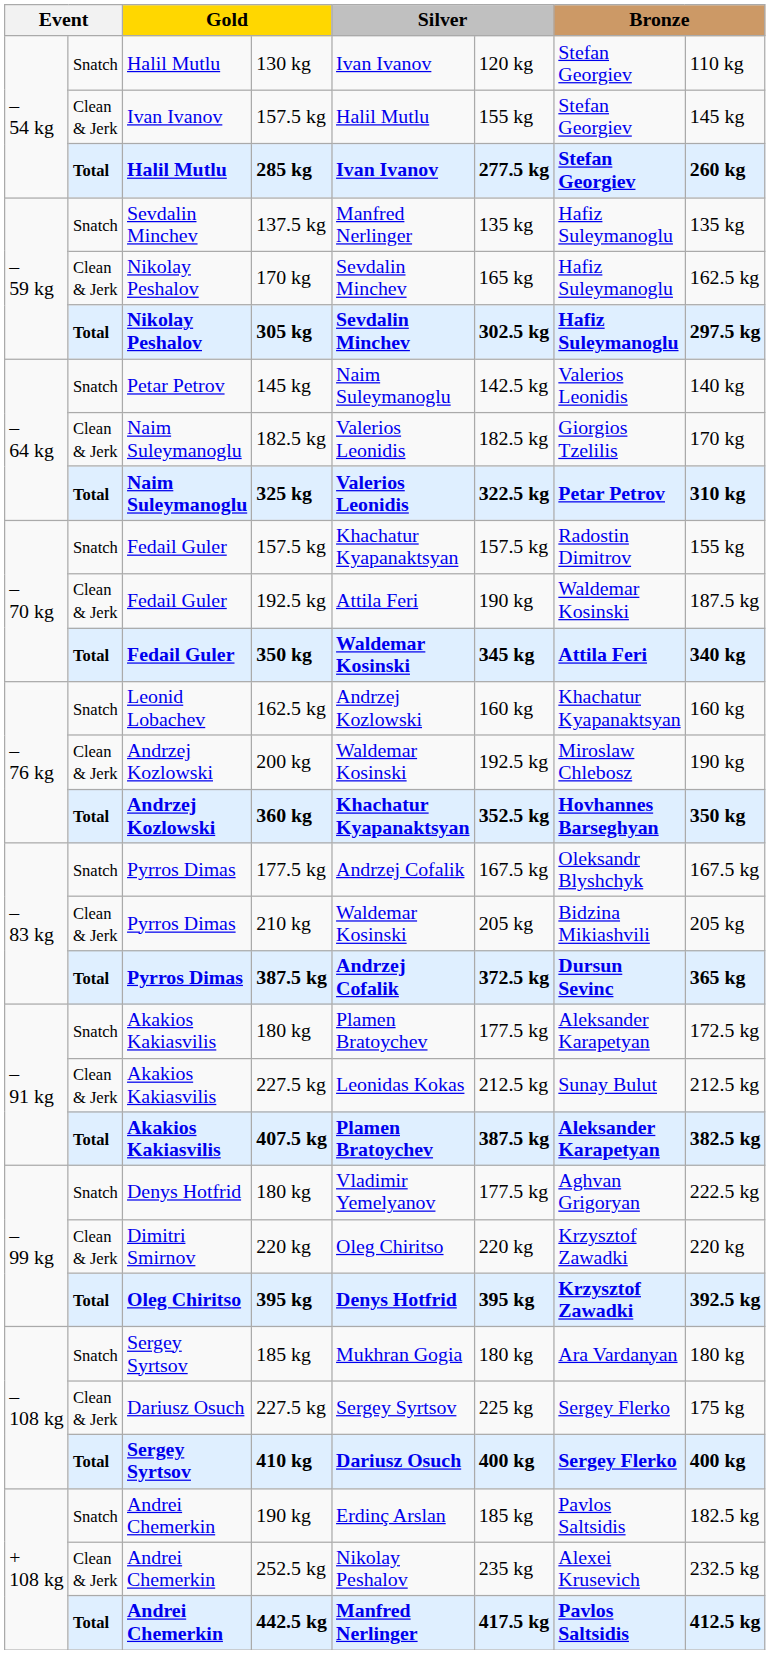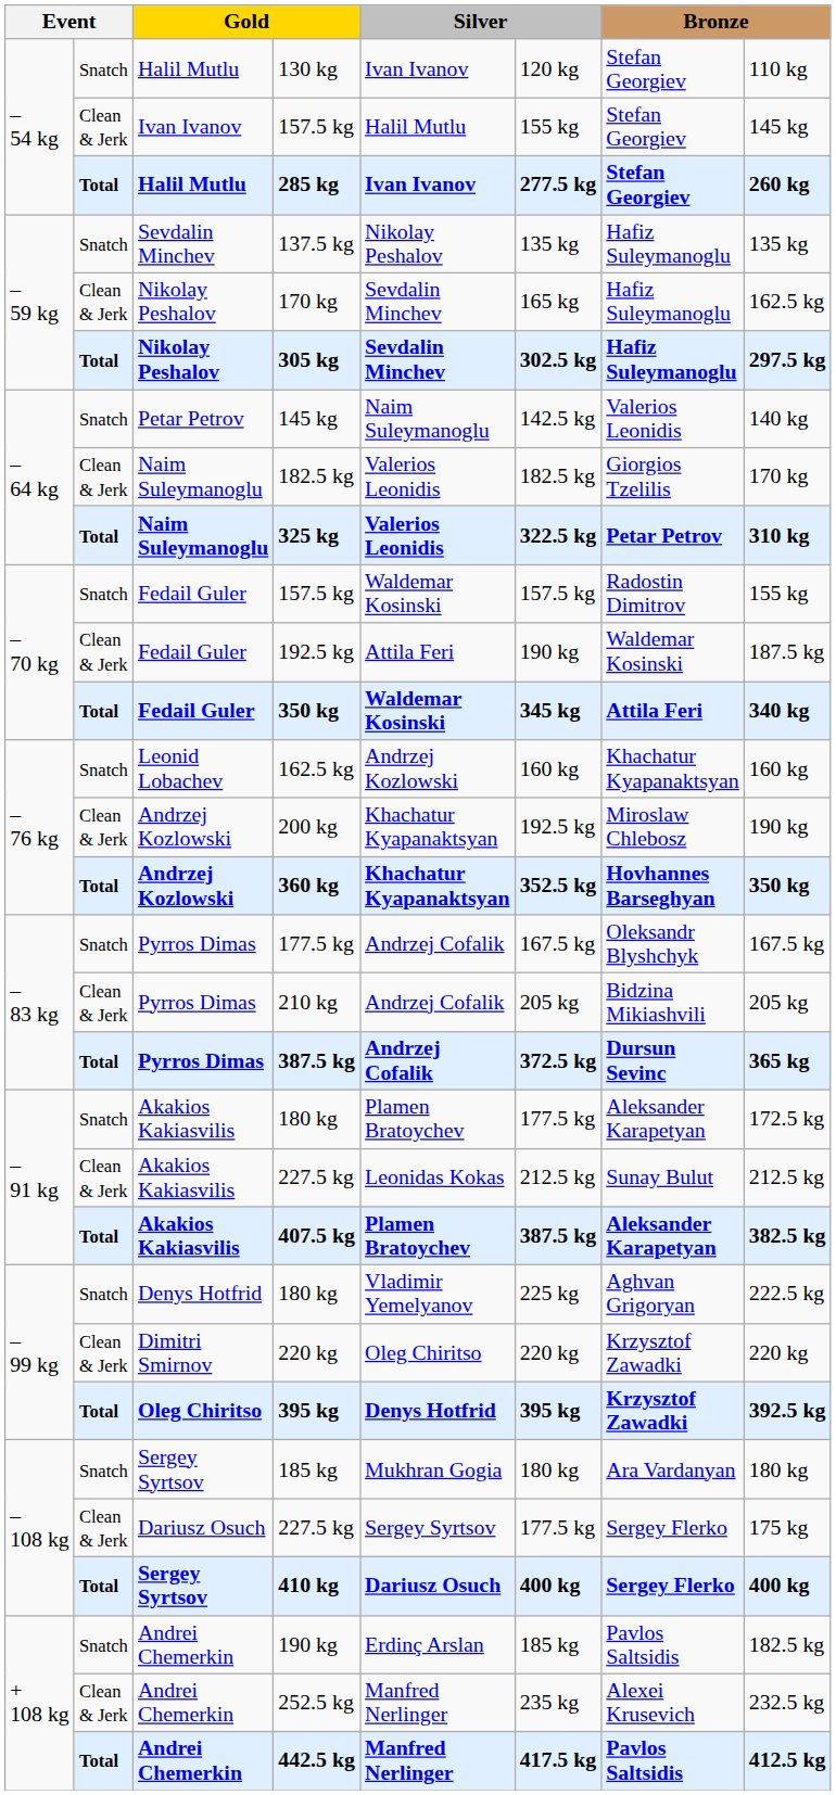 <table class="wikitable">
 <tr>
 <th colspan="2" width="80">Event</th>
 <th colspan="2" style="background:gold; width:250px;">Gold</th>
 <th colspan="2" style="background:silver; width:250px;">Silver</th>
 <th colspan="2" style="background:#c96; width:250px;">Bronze</th>
 </tr>
 <tr>
 <td rowspan=3>– 54 kg<br></td>
 <td><small>Snatch</small></td>
 <td> <a href='#'>Halil Mutlu</a></td>
 <td>130 kg</td>
 <td> <a href='#'>Ivan Ivanov</a></td>
 <td>120 kg</td>
 <td> <a href='#'>Stefan Georgiev</a></td>
 <td>110 kg</td>
 </tr>
 <tr>
 <td><small>Clean & Jerk</small></td>
 <td> <a href='#'>Ivan Ivanov</a></td>
 <td>157.5 kg</td>
 <td> <a href='#'>Halil Mutlu</a></td>
 <td>155 kg</td>
 <td> <a href='#'>Stefan Georgiev</a></td>
 <td>145 kg</td>
 </tr>
 <tr bgcolor=#dfefff>
 <td><small><strong>Total</strong></small></td>
 <td> <strong><a href='#'>Halil Mutlu</a></strong></td>
 <td><strong>285 kg</strong></td>
 <td> <strong><a href='#'>Ivan Ivanov</a></strong></td>
 <td><strong>277.5 kg</strong></td>
 <td> <strong><a href='#'>Stefan Georgiev</a></strong></td>
 <td><strong>260 kg</strong></td>
 </tr>
 <tr>
 <td rowspan=3>– 59 kg<br></td>
 <td><small>Snatch</small></td>
 <td> <a href='#'>Sevdalin Minchev</a></td>
 <td>137.5 kg</td>
-<td> <a href='#'>Manfred Nerlinger</a></td>
+<td> <a href='#'>Nikolay Peshalov</a></td>
 <td>135 kg</td>
 <td> <a href='#'>Hafiz Suleymanoglu</a></td>
 <td>135 kg</td>
 </tr>
 <tr>
 <td><small>Clean & Jerk</small></td>
 <td> <a href='#'>Nikolay Peshalov</a></td>
 <td>170 kg</td>
 <td> <a href='#'>Sevdalin Minchev</a></td>
 <td>165 kg</td>
 <td> <a href='#'>Hafiz Suleymanoglu</a></td>
 <td>162.5 kg</td>
 </tr>
 <tr bgcolor=#dfefff>
 <td><small><strong>Total</strong></small></td>
 <td> <strong><a href='#'>Nikolay Peshalov</a></strong></td>
 <td><strong>305 kg</strong></td>
 <td> <strong><a href='#'>Sevdalin Minchev</a></strong></td>
 <td><strong>302.5 kg</strong></td>
 <td> <strong><a href='#'>Hafiz Suleymanoglu</a></strong></td>
 <td><strong>297.5 kg</strong></td>
 </tr>
 <tr>
 <td rowspan=3>– 64 kg<br></td>
 <td><small>Snatch</small></td>
 <td> <a href='#'>Petar Petrov</a></td>
 <td>145 kg</td>
 <td> <a href='#'>Naim Suleymanoglu</a></td>
 <td>142.5 kg</td>
 <td> <a href='#'>Valerios Leonidis</a></td>
 <td>140 kg</td>
 </tr>
 <tr>
 <td><small>Clean & Jerk</small></td>
 <td> <a href='#'>Naim Suleymanoglu</a></td>
 <td>182.5 kg</td>
 <td> <a href='#'>Valerios Leonidis</a></td>
 <td>182.5 kg</td>
 <td> <a href='#'>Giorgios Tzelilis</a></td>
 <td>170 kg</td>
 </tr>
 <tr bgcolor=#dfefff>
 <td><small><strong>Total</strong></small></td>
 <td> <strong><a href='#'>Naim Suleymanoglu</a></strong></td>
 <td><strong>325 kg</strong></td>
 <td> <strong><a href='#'>Valerios Leonidis</a></strong></td>
 <td><strong>322.5 kg</strong></td>
 <td> <strong><a href='#'>Petar Petrov</a></strong></td>
 <td><strong>310 kg</strong></td>
 </tr>
 <tr>
 <td rowspan=3>– 70 kg<br></td>
 <td><small>Snatch</small></td>
 <td> <a href='#'>Fedail Guler</a></td>
 <td>157.5 kg</td>
-<td> <a href='#'>Khachatur Kyapanaktsyan</a></td>
+<td> <a href='#'>Waldemar Kosinski</a></td>
 <td>157.5 kg</td>
 <td> <a href='#'>Radostin Dimitrov</a></td>
 <td>155 kg</td>
 </tr>
 <tr>
 <td><small>Clean & Jerk</small></td>
 <td> <a href='#'>Fedail Guler</a></td>
 <td>192.5 kg</td>
 <td> <a href='#'>Attila Feri</a></td>
 <td>190 kg</td>
 <td> <a href='#'>Waldemar Kosinski</a></td>
 <td>187.5 kg</td>
 </tr>
 <tr bgcolor=#dfefff>
 <td><small><strong>Total</strong></small></td>
 <td> <strong><a href='#'>Fedail Guler</a></strong></td>
 <td><strong>350 kg</strong></td>
 <td> <strong><a href='#'>Waldemar Kosinski</a></strong></td>
 <td><strong>345 kg</strong></td>
 <td> <strong><a href='#'>Attila Feri</a></strong></td>
 <td><strong>340 kg</strong></td>
 </tr>
 <tr>
 <td rowspan=3>– 76 kg<br></td>
 <td><small>Snatch</small></td>
 <td> <a href='#'>Leonid Lobachev</a></td>
 <td>162.5 kg</td>
 <td> <a href='#'>Andrzej Kozlowski</a></td>
 <td>160 kg</td>
 <td> <a href='#'>Khachatur Kyapanaktsyan</a></td>
 <td>160 kg</td>
 </tr>
 <tr>
 <td><small>Clean & Jerk</small></td>
 <td> <a href='#'>Andrzej Kozlowski</a></td>
 <td>200 kg</td>
-<td> <a href='#'>Waldemar Kosinski</a></td>
+<td> <a href='#'>Khachatur Kyapanaktsyan</a></td>
 <td>192.5 kg</td>
 <td> <a href='#'>Miroslaw Chlebosz</a></td>
 <td>190 kg</td>
 </tr>
 <tr bgcolor=#dfefff>
 <td><small><strong>Total</strong></small></td>
 <td> <strong><a href='#'>Andrzej Kozlowski</a></strong></td>
 <td><strong>360 kg</strong></td>
 <td> <strong><a href='#'>Khachatur Kyapanaktsyan</a></strong></td>
 <td><strong>352.5 kg</strong></td>
 <td> <strong><a href='#'>Hovhannes Barseghyan</a></strong></td>
 <td><strong>350 kg</strong></td>
 </tr>
 <tr>
 <td rowspan=3>– 83 kg<br></td>
 <td><small>Snatch</small></td>
 <td> <a href='#'>Pyrros Dimas</a></td>
 <td>177.5 kg</td>
 <td> <a href='#'>Andrzej Cofalik</a></td>
 <td>167.5 kg</td>
 <td> <a href='#'>Oleksandr Blyshchyk</a></td>
 <td>167.5 kg</td>
 </tr>
 <tr>
 <td><small>Clean & Jerk</small></td>
 <td> <a href='#'>Pyrros Dimas</a></td>
 <td>210 kg</td>
-<td> <a href='#'>Waldemar Kosinski</a></td>
+<td> <a href='#'>Andrzej Cofalik</a></td>
 <td>205 kg</td>
 <td> <a href='#'>Bidzina Mikiashvili</a></td>
 <td>205 kg</td>
 </tr>
 <tr bgcolor=#dfefff>
 <td><small><strong>Total</strong></small></td>
 <td> <strong><a href='#'>Pyrros Dimas</a></strong></td>
 <td><strong>387.5 kg</strong></td>
 <td> <strong><a href='#'>Andrzej Cofalik</a></strong></td>
 <td><strong>372.5 kg</strong></td>
 <td> <strong><a href='#'>Dursun Sevinc</a></strong></td>
 <td><strong>365 kg</strong></td>
 </tr>
 <tr>
 <td rowspan=3>– 91 kg<br></td>
 <td><small>Snatch</small></td>
 <td> <a href='#'>Akakios Kakiasvilis</a></td>
 <td>180 kg</td>
 <td> <a href='#'>Plamen Bratoychev</a></td>
 <td>177.5 kg</td>
 <td> <a href='#'>Aleksander Karapetyan</a></td>
 <td>172.5 kg</td>
 </tr>
 <tr>
 <td><small>Clean & Jerk</small></td>
 <td> <a href='#'>Akakios Kakiasvilis</a></td>
 <td>227.5 kg</td>
 <td> <a href='#'>Leonidas Kokas</a></td>
 <td>212.5 kg</td>
 <td> <a href='#'>Sunay Bulut</a></td>
 <td>212.5 kg</td>
 </tr>
 <tr bgcolor=#dfefff>
 <td><small><strong>Total</strong></small></td>
 <td> <strong><a href='#'>Akakios Kakiasvilis</a></strong></td>
 <td><strong>407.5 kg</strong></td>
 <td> <strong><a href='#'>Plamen Bratoychev</a></strong></td>
 <td><strong>387.5 kg</strong></td>
 <td> <strong><a href='#'>Aleksander Karapetyan</a></strong></td>
 <td><strong>382.5 kg</strong></td>
 </tr>
 <tr>
 <td rowspan=3>– 99 kg<br></td>
 <td><small>Snatch</small></td>
 <td> <a href='#'>Denys Hotfrid</a></td>
 <td>180 kg</td>
 <td> <a href='#'>Vladimir Yemelyanov</a></td>
-<td>177.5 kg</td>
+<td>225 kg</td>
 <td> <a href='#'>Aghvan Grigoryan</a></td>
 <td>222.5 kg</td>
 </tr>
 <tr>
 <td><small>Clean & Jerk</small></td>
 <td> <a href='#'>Dimitri Smirnov</a></td>
 <td>220 kg</td>
 <td> <a href='#'>Oleg Chiritso</a></td>
 <td>220 kg</td>
 <td> <a href='#'>Krzysztof Zawadki</a></td>
 <td>220 kg</td>
 </tr>
 <tr bgcolor=#dfefff>
 <td><small><strong>Total</strong></small></td>
 <td> <strong><a href='#'>Oleg Chiritso</a></strong></td>
 <td><strong>395 kg</strong></td>
 <td> <strong><a href='#'>Denys Hotfrid</a></strong></td>
 <td><strong>395 kg</strong></td>
 <td> <strong><a href='#'>Krzysztof Zawadki</a></strong></td>
 <td><strong>392.5 kg</strong></td>
 </tr>
 <tr>
 <td rowspan=3>– 108 kg<br></td>
 <td><small>Snatch</small></td>
 <td> <a href='#'>Sergey Syrtsov</a></td>
 <td>185 kg</td>
 <td> <a href='#'>Mukhran Gogia</a></td>
 <td>180 kg</td>
 <td> <a href='#'>Ara Vardanyan</a></td>
 <td>180 kg</td>
 </tr>
 <tr>
 <td><small>Clean & Jerk</small></td>
 <td> <a href='#'>Dariusz Osuch</a></td>
 <td>227.5 kg</td>
 <td> <a href='#'>Sergey Syrtsov</a></td>
-<td>225 kg</td>
+<td>177.5 kg</td>
 <td> <a href='#'>Sergey Flerko</a></td>
 <td>175 kg</td>
 </tr>
 <tr bgcolor=#dfefff>
 <td><small><strong>Total</strong></small></td>
 <td> <strong><a href='#'>Sergey Syrtsov</a></strong></td>
 <td><strong>410 kg</strong></td>
 <td> <strong><a href='#'>Dariusz Osuch</a></strong></td>
 <td><strong>400 kg</strong></td>
 <td> <strong><a href='#'>Sergey Flerko</a></strong></td>
 <td><strong>400 kg</strong></td>
 </tr>
 <tr>
 <td rowspan=3>+ 108 kg<br></td>
 <td><small>Snatch</small></td>
 <td> <a href='#'>Andrei Chemerkin</a></td>
 <td>190 kg</td>
 <td> <a href='#'>Erdinç Arslan</a></td>
 <td>185 kg</td>
 <td> <a href='#'>Pavlos Saltsidis</a></td>
 <td>182.5 kg</td>
 </tr>
 <tr>
 <td><small>Clean & Jerk</small></td>
 <td> <a href='#'>Andrei Chemerkin</a></td>
 <td>252.5 kg</td>
-<td> <a href='#'>Nikolay Peshalov</a></td>
+<td> <a href='#'>Manfred Nerlinger</a></td>
 <td>235 kg</td>
 <td> <a href='#'>Alexei Krusevich</a></td>
 <td>232.5 kg</td>
 </tr>
 <tr bgcolor=#dfefff>
 <td><small><strong>Total</strong></small></td>
 <td> <strong><a href='#'>Andrei Chemerkin</a></strong></td>
 <td><strong>442.5 kg</strong></td>
 <td> <strong><a href='#'>Manfred Nerlinger</a></strong></td>
 <td><strong>417.5 kg</strong></td>
 <td> <strong><a href='#'>Pavlos Saltsidis</a></strong></td>
 <td><strong>412.5 kg</strong></td>
 </tr>
 </table>
